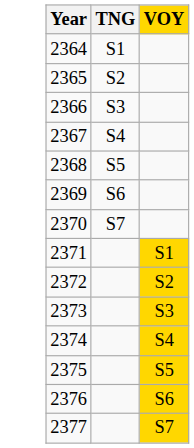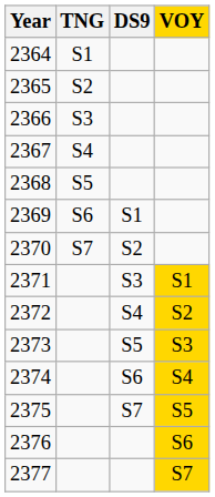 <table class="wikitable" style="text-align: center; float: right;">
 <tr>
 <th scope="col">Year</th>
 <th scope="col">TNG</th>
+<th scope="col">DS9</th>
 <th scope="col" style="background: gold;">VOY</th>
 </tr>
 <tr>
 <td>2364</td>
 <td>S1</td>
 <td></td>
+<td></td>
 </tr>
 <tr>
 <td>2365</td>
 <td>S2</td>
+<td></td>
 <td></td>
 </tr>
 <tr>
 <td>2366</td>
 <td>S3</td>
 <td></td>
+<td></td>
 </tr>
 <tr>
 <td>2367</td>
 <td>S4</td>
+<td></td>
 <td></td>
 </tr>
 <tr>
 <td>2368</td>
 <td>S5</td>
 <td></td>
+<td></td>
 </tr>
 <tr>
 <td>2369</td>
 <td>S6</td>
+<td>S1</td>
 <td></td>
 </tr>
 <tr>
 <td>2370</td>
 <td>S7</td>
+<td>S2</td>
 <td></td>
 </tr>
 <tr>
 <td>2371</td>
 <td></td>
+<td>S3</td>
 <td style="background: gold;">S1</td>
 </tr>
 <tr>
 <td>2372</td>
 <td></td>
+<td>S4</td>
 <td style="background: gold;">S2</td>
 </tr>
 <tr>
 <td>2373</td>
 <td></td>
+<td>S5</td>
 <td style="background: gold;">S3</td>
 </tr>
 <tr>
 <td>2374</td>
 <td></td>
+<td>S6</td>
 <td style="background: gold;">S4</td>
 </tr>
 <tr>
 <td>2375</td>
 <td></td>
+<td>S7</td>
 <td style="background: gold;">S5</td>
 </tr>
 <tr>
 <td>2376</td>
+<td></td>
 <td></td>
 <td style="background: gold;">S6</td>
 </tr>
 <tr>
 <td>2377</td>
 <td></td>
+<td></td>
 <td style="background: gold;">S7</td>
 </tr>
 </table>
